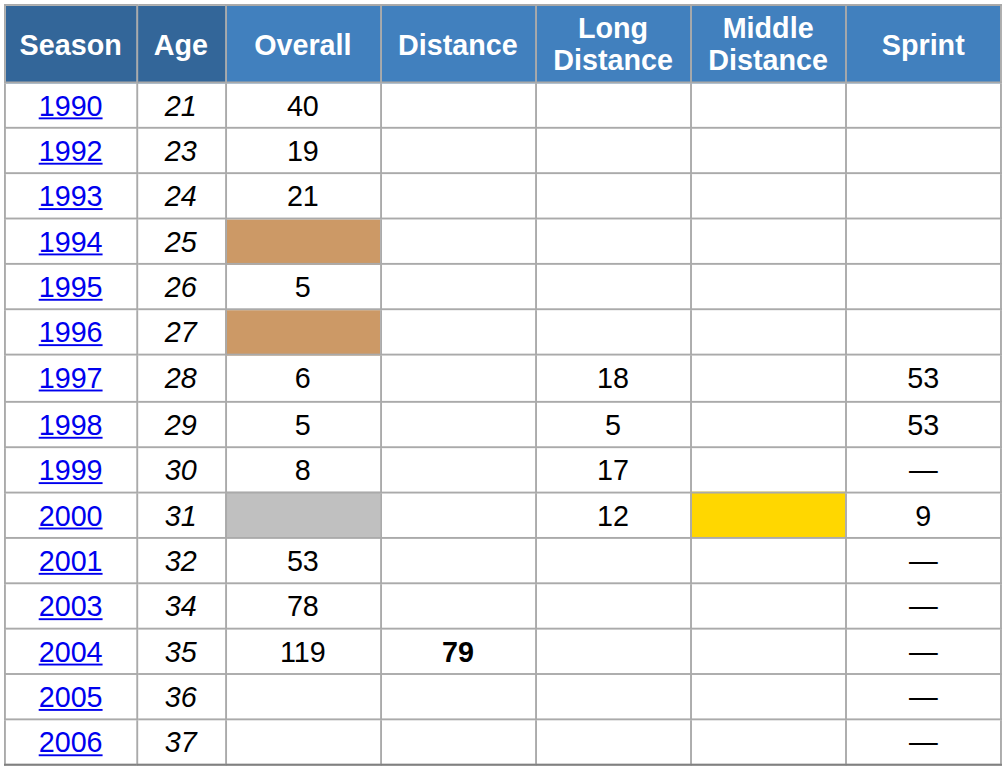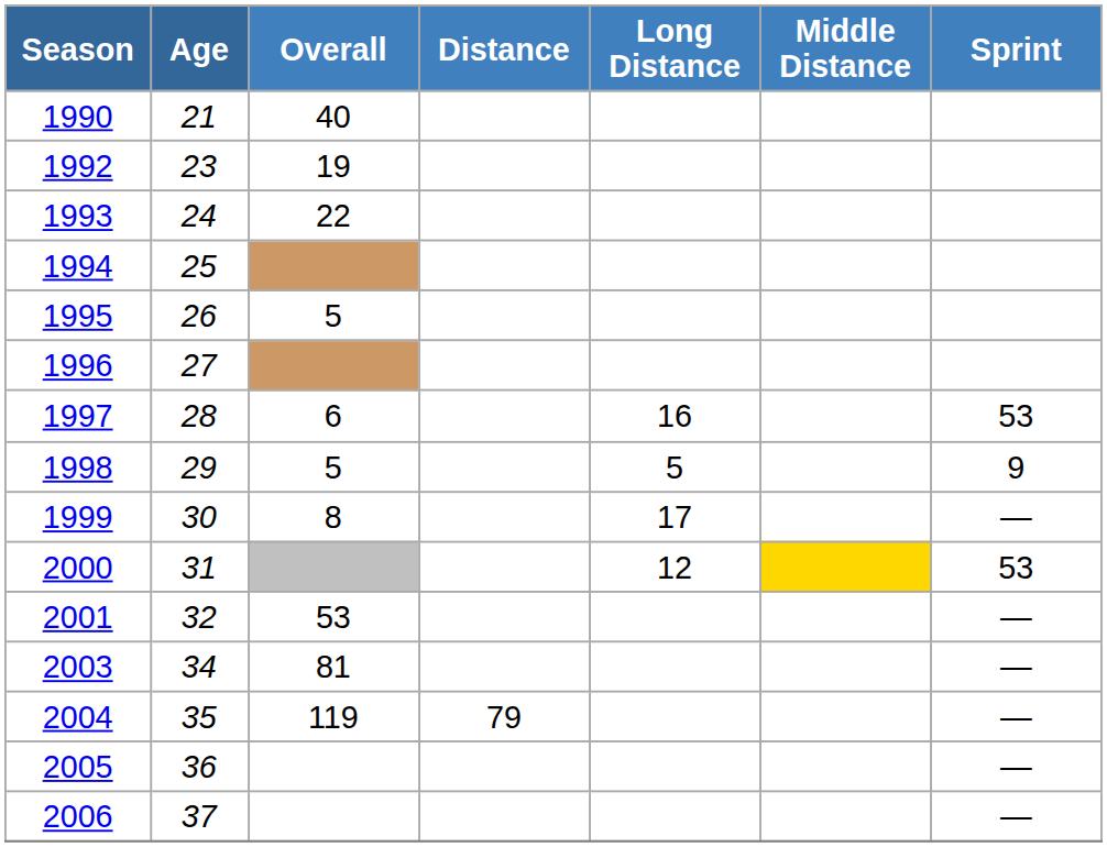 <table class="wikitable" style="font-size:95%; text-align:center; border:grey solid 1px; border-collapse:collapse; background:#ffffff;">
 <tr>
 <th style="background-color:#369; color:white; width:60px;" rowspan="2"> Season </th>
 <th style="background-color:#369; color:white; width:40px;" rowspan="2"> Age </th>
 </tr>
 <tr>
 <th style="background-color:#4180be; color:white; width:75px;">Overall</th>
 <th style="background-color:#4180be; color:white; width:75px;">Distance</th>
 <th style="background-color:#4180be; color:white; width:75px;">Long Distance</th>
 <th style="background-color:#4180be; color:white; width:75px;">Middle Distance</th>
 <th style="background-color:#4180be; color:white; width:75px;">Sprint</th>
 </tr>
 <tr>
 <td><a href='#'>1990</a></td>
 <td><em>21</em></td>
 <td>40</td>
 <td></td>
 <td></td>
 <td></td>
 <td></td>
 </tr>
 <tr>
 <td><a href='#'>1992</a></td>
 <td><em>23</em></td>
 <td>19</td>
 <td></td>
 <td></td>
 <td></td>
 <td></td>
 </tr>
 <tr>
 <td><a href='#'>1993</a></td>
 <td><em>24</em></td>
-<td>21</td>
+<td>22</td>
 <td></td>
 <td></td>
 <td></td>
 <td></td>
 </tr>
 <tr>
 <td><a href='#'>1994</a></td>
 <td><em>25</em></td>
 <td style="background:#c96;"></td>
 <td></td>
 <td></td>
 <td></td>
 <td></td>
 </tr>
 <tr>
 <td><a href='#'>1995</a></td>
 <td><em>26</em></td>
 <td>5</td>
 <td></td>
 <td></td>
 <td></td>
 <td></td>
 </tr>
 <tr>
 <td><a href='#'>1996</a></td>
 <td><em>27</em></td>
 <td style="background:#c96;"></td>
 <td></td>
 <td></td>
 <td></td>
 <td></td>
 </tr>
 <tr>
 <td><a href='#'>1997</a></td>
 <td><em>28</em></td>
 <td>6</td>
 <td></td>
-<td>18</td>
+<td>16</td>
 <td></td>
 <td>53</td>
 </tr>
 <tr>
 <td><a href='#'>1998</a></td>
 <td><em>29</em></td>
 <td>5</td>
 <td></td>
 <td>5</td>
 <td></td>
-<td>53</td>
+<td>9</td>
 </tr>
 <tr>
 <td><a href='#'>1999</a></td>
 <td><em>30</em></td>
 <td>8</td>
 <td></td>
 <td>17</td>
 <td></td>
 <td>—</td>
 </tr>
 <tr>
 <td><a href='#'>2000</a></td>
 <td><em>31</em></td>
 <td style="background:silver;"></td>
 <td></td>
 <td>12</td>
 <td style="background:gold;"></td>
-<td>9</td>
+<td>53</td>
 </tr>
 <tr>
 <td><a href='#'>2001</a></td>
 <td><em>32</em></td>
 <td>53</td>
 <td></td>
 <td></td>
 <td></td>
 <td>—</td>
 </tr>
 <tr>
 <td><a href='#'>2003</a></td>
 <td><em>34</em></td>
-<td>78</td>
+<td>81</td>
 <td></td>
 <td></td>
 <td></td>
 <td>—</td>
 </tr>
 <tr>
 <td><a href='#'>2004</a></td>
 <td><em>35</em></td>
 <td>119</td>
-<td><strong>79</strong></td>
+<td>79</td>
 <td></td>
 <td></td>
 <td>—</td>
 </tr>
 <tr>
 <td><a href='#'>2005</a></td>
 <td><em>36</em></td>
 <td></td>
 <td></td>
 <td></td>
 <td></td>
 <td>—</td>
 </tr>
 <tr>
 <td><a href='#'>2006</a></td>
 <td><em>37</em></td>
 <td></td>
 <td></td>
 <td></td>
 <td></td>
 <td>—</td>
 </tr>
 <tr>
 </tr>
 </table>
